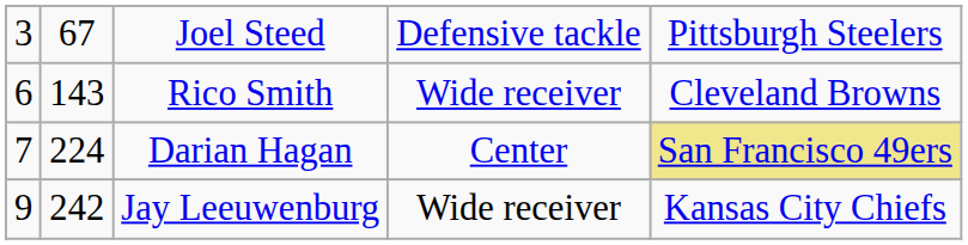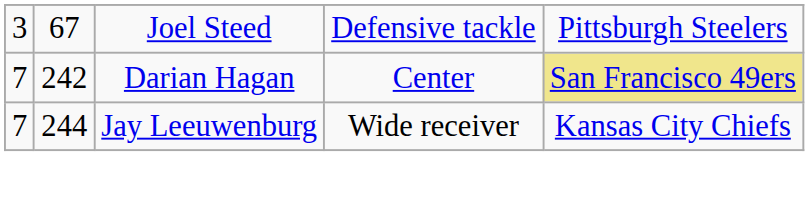 <table class="wikitable" style="text-align:center">
 <tr>
 <td>3</td>
 <td>67</td>
 <td><a href='#'>Joel Steed</a></td>
 <td><a href='#'>Defensive tackle</a></td>
 <td><a href='#'>Pittsburgh Steelers</a></td>
 </tr>
 <tr>
-<td>6</td>
-<td>143</td>
-<td><a href='#'>Rico Smith</a></td>
-<td><a href='#'>Wide receiver</a></td>
-<td><a href='#'>Cleveland Browns</a></td>
-</tr>
-<tr>
 <td>7</td>
-<td>224</td>
+<td>242</td>
 <td><a href='#'>Darian Hagan</a></td>
 <td><a href='#'>Center</a></td>
 <td style="background: khaki;"><a href='#'>San Francisco 49ers</a></td>
 </tr>
 <tr>
-<td>9</td>
-<td>242</td>
+<td>7</td>
+<td>244</td>
 <td><a href='#'>Jay Leeuwenburg</a></td>
 <td>Wide receiver</td>
 <td><a href='#'>Kansas City Chiefs</a></td>
 </tr>
 </table>
